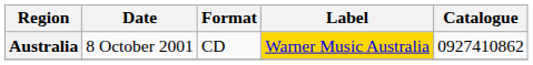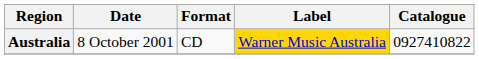 <table class="wikitable plainrowheaders">
 <tr>
 <th scope="col">Region</th>
 <th scope="col">Date</th>
 <th scope="col">Format</th>
 <th scope="col">Label</th>
 <th scope="col">Catalogue</th>
 </tr>
 <tr>
 <th scope="row">Australia</th>
 <td>8 October 2001</td>
 <td>CD</td>
 <td style="background: gold;"><a href='#'>Warner Music Australia</a></td>
-<td>0927410862</td>
+<td>0927410822</td>
 </tr>
 <tr>
 </tr>
 </table>
